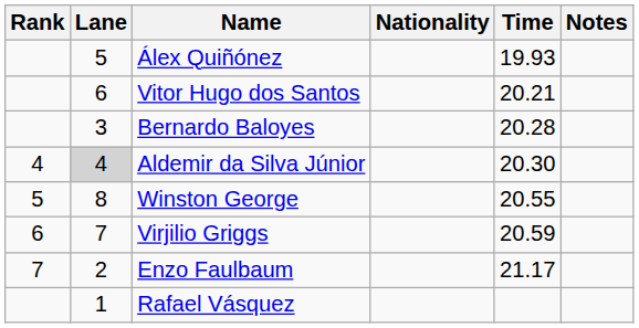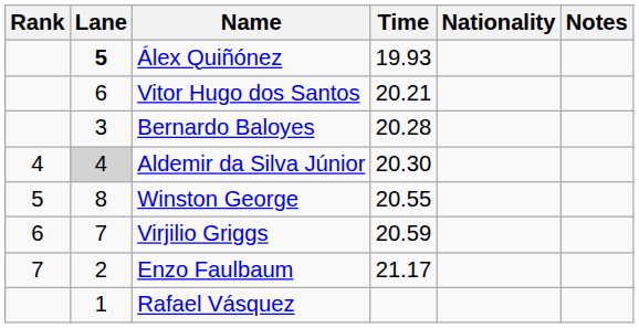 <table class="wikitable sortable" style="text-align:center">
 <tr>
 <th>Rank</th>
 <th>Lane</th>
 <th>Name</th>
+<th>Time</th>
 <th>Nationality</th>
-<th>Time</th>
 <th>Notes</th>
 </tr>
 <tr>
 <td></td>
-<td>5</td>
+<td><strong>5</strong></td>
 <td align=left><a href='#'>Álex Quiñónez</a></td>
+<td>19.93</td>
 <td align=left></td>
-<td>19.93</td>
 <td></td>
 </tr>
 <tr>
 <td></td>
 <td>6</td>
 <td align=left><a href='#'>Vitor Hugo dos Santos</a></td>
+<td>20.21</td>
 <td align=left></td>
-<td>20.21</td>
 <td></td>
 </tr>
 <tr>
 <td></td>
 <td>3</td>
 <td align=left><a href='#'>Bernardo Baloyes</a></td>
+<td>20.28</td>
 <td align=left></td>
-<td>20.28</td>
 <td></td>
 </tr>
 <tr>
 <td>4</td>
 <td style="background: lightgrey;">4</td>
 <td align=left><a href='#'>Aldemir da Silva Júnior</a></td>
+<td>20.30</td>
 <td align=left></td>
-<td>20.30</td>
 <td></td>
 </tr>
 <tr>
 <td>5</td>
 <td>8</td>
 <td align=left><a href='#'>Winston George</a></td>
+<td>20.55</td>
 <td align=left></td>
-<td>20.55</td>
 <td></td>
 </tr>
 <tr>
 <td>6</td>
 <td>7</td>
 <td align=left><a href='#'>Virjilio Griggs</a></td>
+<td>20.59</td>
 <td align=left></td>
-<td>20.59</td>
 <td></td>
 </tr>
 <tr>
 <td>7</td>
 <td>2</td>
 <td align=left><a href='#'>Enzo Faulbaum</a></td>
+<td>21.17</td>
 <td align=left></td>
-<td>21.17</td>
 <td></td>
 </tr>
 <tr>
 <td></td>
 <td>1</td>
 <td align=left><a href='#'>Rafael Vásquez</a></td>
+<td></td>
 <td align=left></td>
-<td></td>
 <td></td>
 </tr>
 </table>
